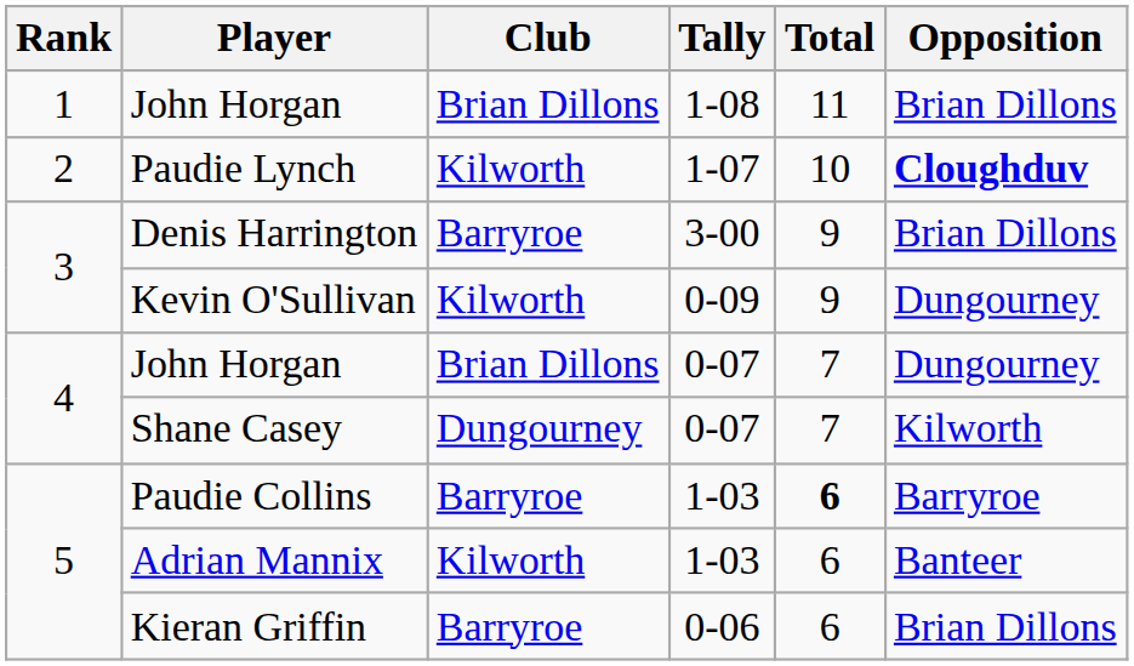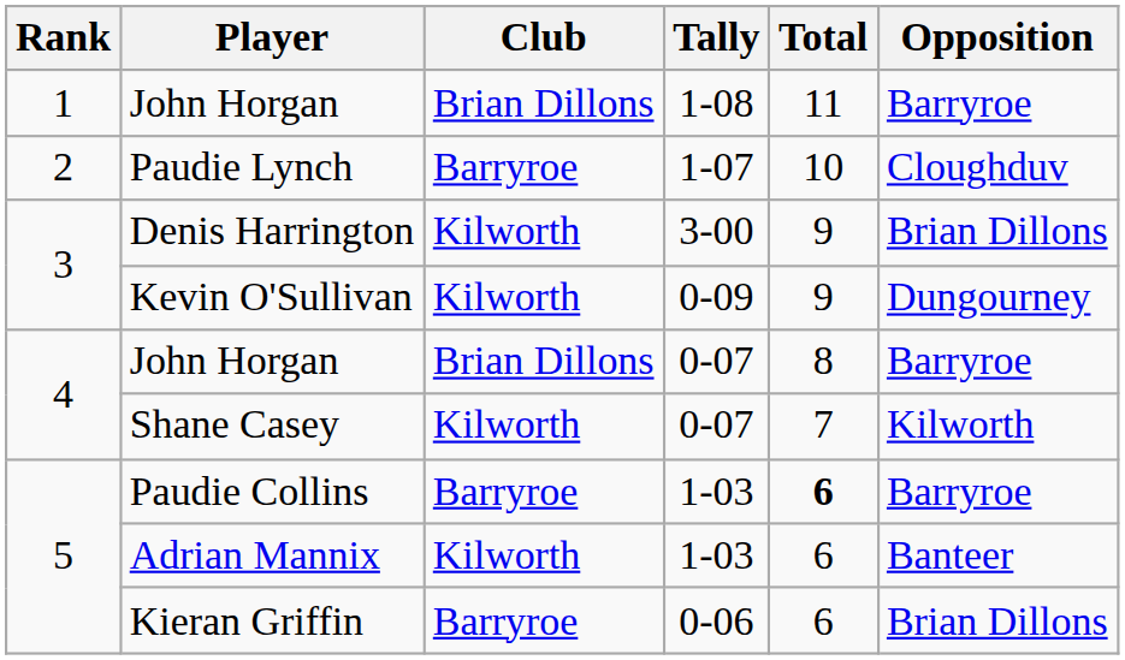 <table class="wikitable">
 <tr>
 <th>Rank</th>
 <th>Player</th>
 <th>Club</th>
 <th>Tally</th>
 <th>Total</th>
 <th>Opposition</th>
 </tr>
 <tr>
 <td rowspan="1" style="text-align:center;">1</td>
 <td>John Horgan</td>
 <td><a href='#'>Brian Dillons</a></td>
 <td align=center>1-08</td>
 <td align=center>11</td>
-<td><a href='#'>Brian Dillons</a></td>
+<td><a href='#'>Barryroe</a></td>
 </tr>
 <tr>
 <td rowspan="1" style="text-align:center;">2</td>
 <td>Paudie Lynch</td>
-<td><a href='#'>Kilworth</a></td>
+<td><a href='#'>Barryroe</a></td>
 <td align=center>1-07</td>
 <td align=center>10</td>
-<td><strong><a href='#'>Cloughduv</a></strong></td>
+<td><a href='#'>Cloughduv</a></td>
 </tr>
 <tr>
 <td rowspan="2" style="text-align:center;">3</td>
 <td>Denis Harrington</td>
-<td><a href='#'>Barryroe</a></td>
+<td><a href='#'>Kilworth</a></td>
 <td align=center>3-00</td>
 <td align=center>9</td>
 <td><a href='#'>Brian Dillons</a></td>
 </tr>
 <tr>
 <td>Kevin O'Sullivan</td>
 <td><a href='#'>Kilworth</a></td>
 <td align=center>0-09</td>
 <td align=center>9</td>
 <td><a href='#'>Dungourney</a></td>
 </tr>
 <tr>
 <td rowspan="2" style="text-align:center;">4</td>
 <td>John Horgan</td>
 <td><a href='#'>Brian Dillons</a></td>
 <td align=center>0-07</td>
-<td align=center>7</td>
-<td><a href='#'>Dungourney</a></td>
+<td align=center>8</td>
+<td><a href='#'>Barryroe</a></td>
 </tr>
 <tr>
 <td>Shane Casey</td>
-<td><a href='#'>Dungourney</a></td>
+<td><a href='#'>Kilworth</a></td>
 <td align=center>0-07</td>
 <td align=center>7</td>
 <td><a href='#'>Kilworth</a></td>
 </tr>
 <tr>
 <td rowspan="3" style="text-align:center;">5</td>
 <td>Paudie Collins</td>
 <td><a href='#'>Barryroe</a></td>
 <td align=center>1-03</td>
 <td align=center><strong>6</strong></td>
 <td><a href='#'>Barryroe</a></td>
 </tr>
 <tr>
 <td><a href='#'>Adrian Mannix</a></td>
 <td><a href='#'>Kilworth</a></td>
 <td align=center>1-03</td>
 <td align=center>6</td>
 <td><a href='#'>Banteer</a></td>
 </tr>
 <tr>
 <td>Kieran Griffin</td>
 <td><a href='#'>Barryroe</a></td>
 <td align=center>0-06</td>
 <td align=center>6</td>
 <td><a href='#'>Brian Dillons</a></td>
 </tr>
 </table>
